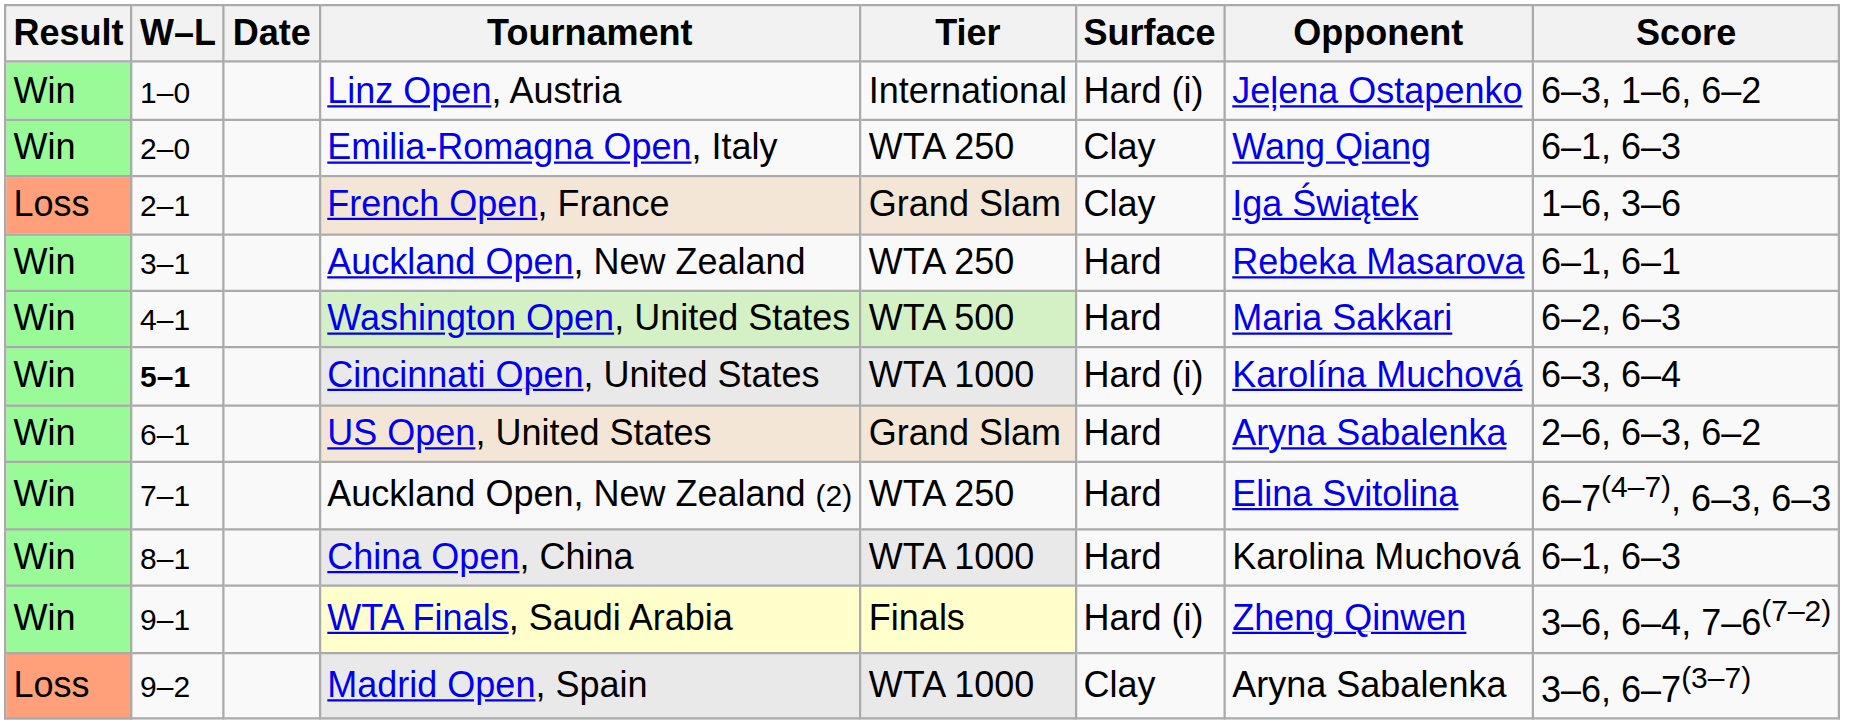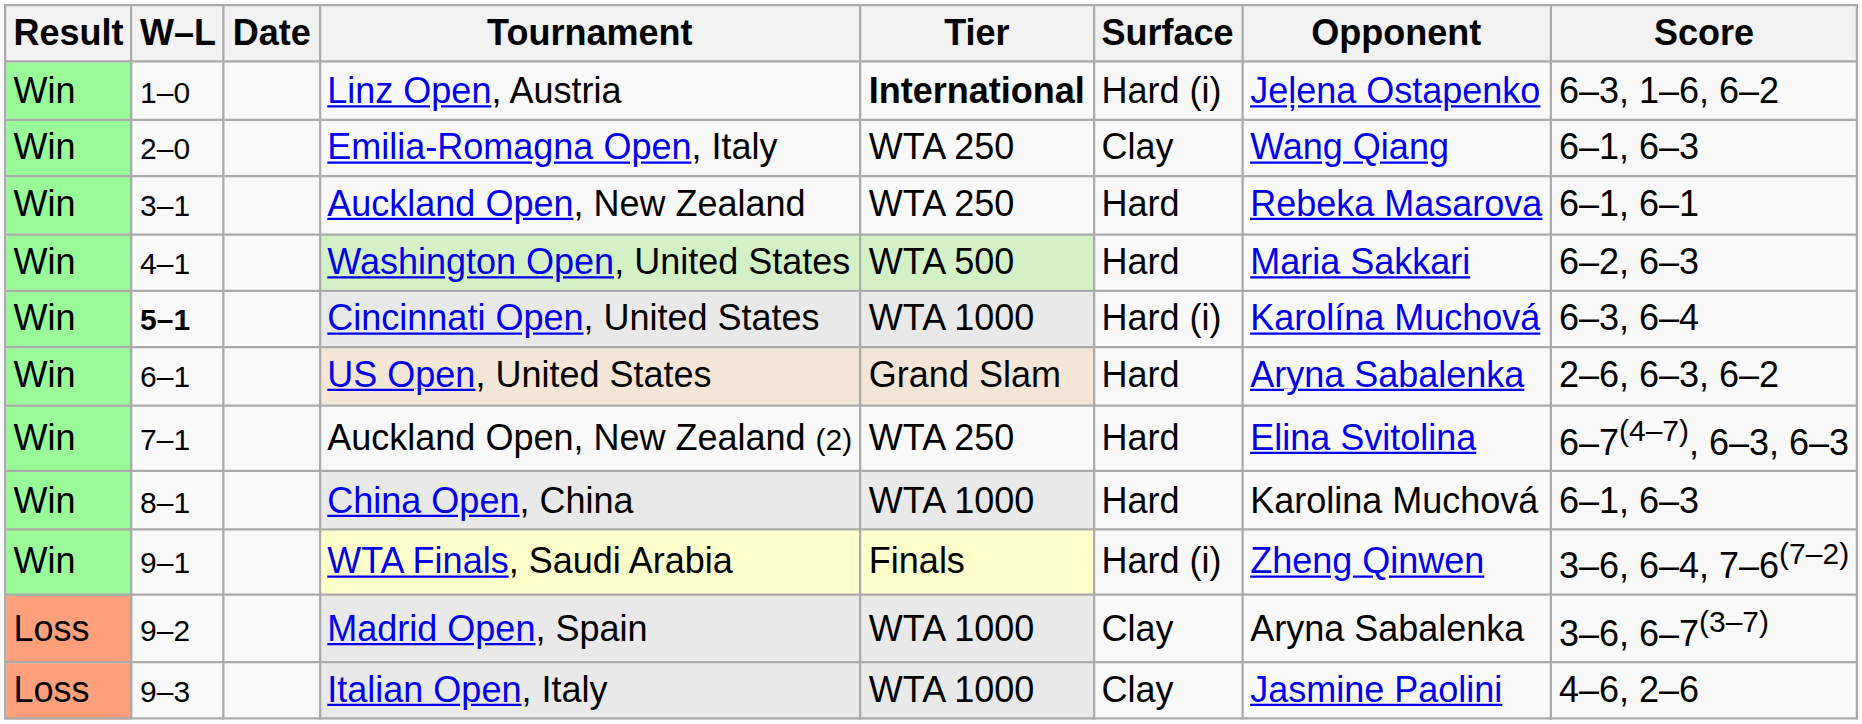 <table class="sortable wikitable nowrap">
 <tr>
 <th>Result</th>
 <th class="unsortable">W–L</th>
 <th>Date</th>
 <th>Tournament</th>
 <th>Tier</th>
 <th>Surface</th>
 <th>Opponent</th>
 <th class="unsortable">Score</th>
 </tr>
 <tr>
 <td bgcolor=98fb98>Win</td>
 <td><small>1–0</small></td>
 <td><a href='#'></a></td>
 <td><a href='#'>Linz Open</a>, Austria</td>
-<td>International</td>
+<td><strong>International</strong></td>
 <td>Hard (i)</td>
 <td> <a href='#'>Jeļena Ostapenko</a></td>
 <td>6–3, 1–6, 6–2</td>
 </tr>
 <tr>
 <td bgcolor=98fb98>Win</td>
 <td><small>2–0</small></td>
 <td><a href='#'></a></td>
 <td><a href='#'>Emilia-Romagna Open</a>, Italy</td>
 <td>WTA 250</td>
 <td>Clay</td>
 <td> <a href='#'>Wang Qiang</a></td>
 <td>6–1, 6–3</td>
-</tr>
-<tr>
-<td bgcolor=ffa07a>Loss</td>
-<td><small>2–1</small></td>
-<td><a href='#'></a></td>
-<td bgcolor=F3E6D7><a href='#'>French Open</a>, France</td>
-<td bgcolor=F3E6D7>Grand Slam</td>
-<td>Clay</td>
-<td> <a href='#'>Iga Świątek</a></td>
-<td>1–6, 3–6</td>
 </tr>
 <tr>
 <td bgcolor=98fb98>Win</td>
 <td><small>3–1</small></td>
 <td><a href='#'></a></td>
 <td><a href='#'>Auckland Open</a>, New Zealand</td>
 <td>WTA 250</td>
 <td>Hard</td>
 <td> <a href='#'>Rebeka Masarova</a></td>
 <td>6–1, 6–1</td>
 </tr>
 <tr>
 <td bgcolor=98fb98>Win</td>
 <td><small>4–1</small></td>
 <td><a href='#'></a></td>
 <td bgcolor=D4F1C5><a href='#'>Washington Open</a>, United States</td>
 <td bgcolor=D4F1C5>WTA 500</td>
 <td>Hard</td>
 <td> <a href='#'>Maria Sakkari</a></td>
 <td>6–2, 6–3</td>
 </tr>
 <tr>
 <td bgcolor=98fb98>Win</td>
 <td><strong><small>5–1</small></strong></td>
 <td><a href='#'></a></td>
 <td bgcolor=E9E9E9><a href='#'>Cincinnati Open</a>, United States</td>
 <td bgcolor=E9E9E9>WTA 1000</td>
 <td>Hard (i)</td>
 <td> <a href='#'>Karolína Muchová</a></td>
 <td>6–3, 6–4</td>
 </tr>
 <tr>
 <td bgcolor=98fb98>Win</td>
 <td><small>6–1</small></td>
 <td><a href='#'></a></td>
 <td bgcolor=F3E6D7><a href='#'>US Open</a>, United States</td>
 <td bgcolor=F3E6D7>Grand Slam</td>
 <td>Hard</td>
 <td> <a href='#'>Aryna Sabalenka</a></td>
 <td>2–6, 6–3, 6–2</td>
 </tr>
 <tr>
 <td bgcolor=98fb98>Win</td>
 <td><small>7–1</small></td>
 <td><a href='#'></a></td>
 <td>Auckland Open, New Zealand <small>(2)</small></td>
 <td>WTA 250</td>
 <td>Hard</td>
 <td> <a href='#'>Elina Svitolina</a></td>
 <td>6–7<sup>(4–7)</sup>, 6–3, 6–3</td>
 </tr>
 <tr>
 <td bgcolor=98fb98>Win</td>
 <td><small>8–1</small></td>
 <td><a href='#'></a></td>
 <td bgcolor=E9E9E9><a href='#'>China Open</a>, China</td>
 <td bgcolor=E9E9E9>WTA 1000</td>
 <td>Hard</td>
 <td> Karolina Muchová</td>
 <td>6–1, 6–3</td>
 </tr>
 <tr>
 <td bgcolor=98fb98>Win</td>
 <td><small>9–1</small></td>
 <td><a href='#'></a></td>
 <td bgcolor=ffffcc><a href='#'>WTA Finals</a>, Saudi Arabia</td>
 <td bgcolor=ffffcc>Finals</td>
 <td>Hard (i)</td>
 <td> <a href='#'>Zheng Qinwen</a></td>
 <td>3–6, 6–4, 7–6<sup>(7–2)</sup></td>
 </tr>
 <tr>
 <td bgcolor=ffa07a>Loss</td>
 <td><small>9–2</small></td>
 <td><a href='#'></a></td>
 <td bgcolor=E9E9E9><a href='#'>Madrid Open</a>, Spain</td>
 <td bgcolor=E9E9E9>WTA 1000</td>
 <td>Clay</td>
 <td> Aryna Sabalenka</td>
 <td>3–6, 6–7<sup>(3–7)</sup></td>
 </tr>
+<tr>
+<td bgcolor=ffa07a>Loss</td>
+<td><small>9–3</small></td>
+<td><a href='#'></a></td>
+<td bgcolor=E9E9E9><a href='#'>Italian Open</a>, Italy</td>
+<td bgcolor=E9E9E9>WTA 1000</td>
+<td>Clay</td>
+<td> <a href='#'>Jasmine Paolini</a></td>
+<td>4–6, 2–6</td>
+</tr>
 </table>
